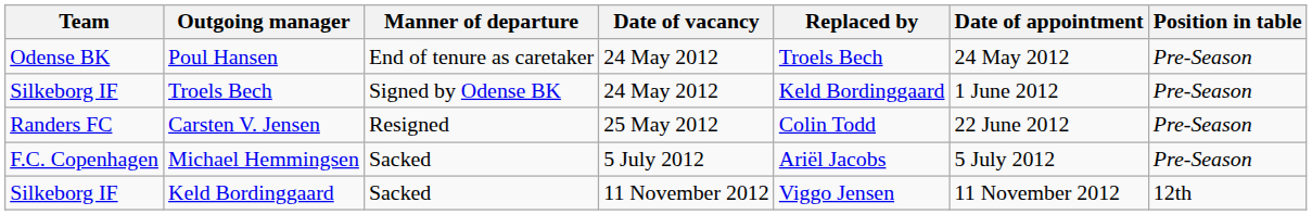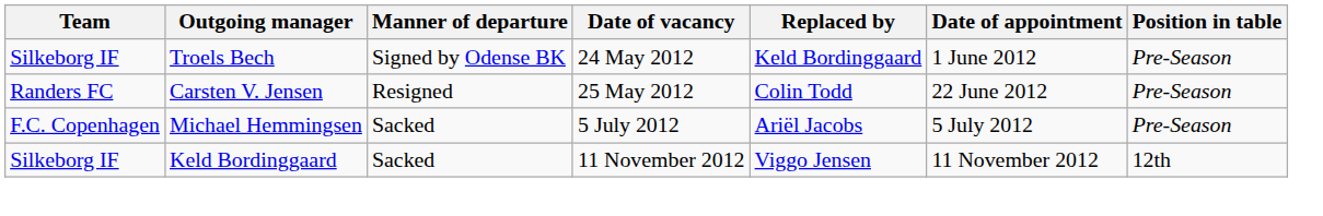 <table class="wikitable">
 <tr>
 <th>Team</th>
 <th>Outgoing manager</th>
 <th>Manner of departure</th>
 <th>Date of vacancy</th>
 <th>Replaced by</th>
 <th>Date of appointment</th>
 <th>Position in table</th>
-</tr>
-<tr>
-<td><a href='#'>Odense BK</a></td>
-<td> <a href='#'>Poul Hansen</a></td>
-<td>End of tenure as caretaker</td>
-<td>24 May 2012</td>
-<td> <a href='#'>Troels Bech</a></td>
-<td>24 May 2012</td>
-<td><em>Pre-Season</em></td>
 </tr>
 <tr>
 <td><a href='#'>Silkeborg IF</a></td>
 <td> <a href='#'>Troels Bech</a></td>
 <td>Signed by <a href='#'>Odense BK</a></td>
 <td>24 May 2012</td>
 <td> <a href='#'>Keld Bordinggaard</a></td>
 <td>1 June 2012</td>
 <td><em>Pre-Season</em></td>
 </tr>
 <tr>
 <td><a href='#'>Randers FC</a></td>
 <td> <a href='#'>Carsten V. Jensen</a></td>
 <td>Resigned</td>
 <td>25 May 2012</td>
 <td> <a href='#'>Colin Todd</a></td>
 <td>22 June 2012</td>
 <td><em>Pre-Season</em></td>
 </tr>
 <tr>
 <td><a href='#'>F.C. Copenhagen</a></td>
 <td> <a href='#'>Michael Hemmingsen</a></td>
 <td>Sacked</td>
 <td>5 July 2012</td>
 <td> <a href='#'>Ariël Jacobs</a></td>
 <td>5 July 2012</td>
 <td><em>Pre-Season</em></td>
 </tr>
 <tr>
 <td><a href='#'>Silkeborg IF</a></td>
 <td> <a href='#'>Keld Bordinggaard</a></td>
 <td>Sacked</td>
 <td>11 November 2012</td>
 <td> <a href='#'>Viggo Jensen</a></td>
 <td>11 November 2012</td>
 <td>12th</td>
 </tr>
 </table>
